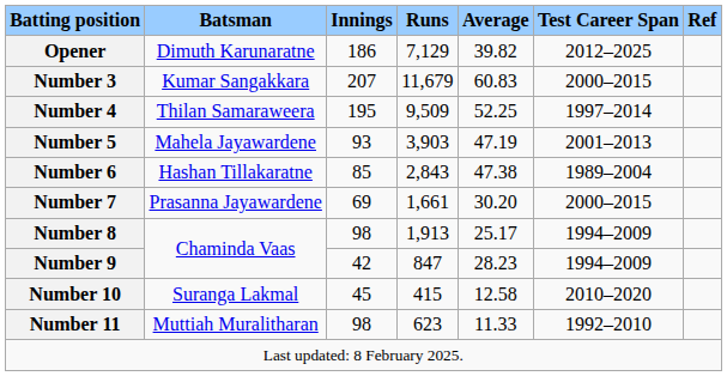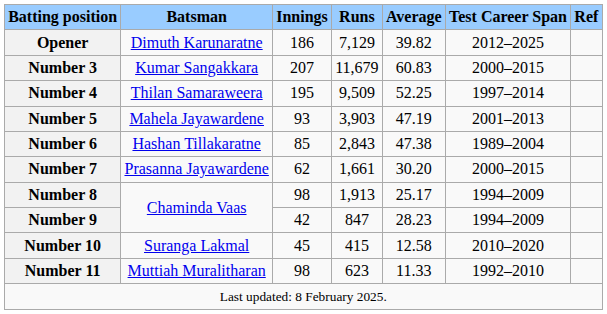 <table class="wikitable sortable" style=text-align:center;>
 <tr>
 <th scope="col" style="background:#9cf;">Batting position</th>
 <th scope="col" style="background:#9cf;">Batsman</th>
 <th scope="col" style="background:#9cf;">Innings</th>
 <th scope="col" style="background:#9cf;">Runs</th>
 <th scope="col" style="background:#9cf;">Average</th>
 <th scope="col" style="background:#9cf;">Test Career Span</th>
 <th scope="col" style="background:#9cf;">Ref</th>
 </tr>
 <tr>
 <th scope="row">Opener</th>
 <td><a href='#'>Dimuth Karunaratne</a></td>
 <td>186</td>
 <td>7,129</td>
 <td>39.82</td>
 <td>2012–2025</td>
 <td></td>
 </tr>
 <tr>
 <th scope="row">Number 3</th>
 <td><a href='#'>Kumar Sangakkara</a></td>
 <td>207</td>
 <td>11,679</td>
 <td>60.83</td>
 <td>2000–2015</td>
 <td></td>
 </tr>
 <tr>
 <th scope="row">Number 4</th>
 <td><a href='#'>Thilan Samaraweera</a></td>
 <td>195</td>
 <td>9,509</td>
 <td>52.25</td>
 <td>1997–2014</td>
 <td></td>
 </tr>
 <tr>
 <th scope="row">Number 5</th>
 <td><a href='#'>Mahela Jayawardene</a></td>
 <td>93</td>
 <td>3,903</td>
 <td>47.19</td>
 <td>2001–2013</td>
 <td></td>
 </tr>
 <tr>
 <th scope="row">Number 6</th>
 <td><a href='#'>Hashan Tillakaratne</a></td>
 <td>85</td>
 <td>2,843</td>
 <td>47.38</td>
 <td>1989–2004</td>
 <td></td>
 </tr>
 <tr>
 <th scope="row">Number 7</th>
 <td><a href='#'>Prasanna Jayawardene</a></td>
-<td>69</td>
+<td>62</td>
 <td>1,661</td>
 <td>30.20</td>
 <td>2000–2015</td>
 <td></td>
 </tr>
 <tr>
 <th scope="row">Number 8</th>
 <td rowspan="2"><a href='#'>Chaminda Vaas</a></td>
 <td>98</td>
 <td>1,913</td>
 <td>25.17</td>
 <td>1994–2009</td>
 <td></td>
 </tr>
 <tr>
 <th scope="row">Number 9</th>
 <td>42</td>
 <td>847</td>
 <td>28.23</td>
 <td>1994–2009</td>
 <td></td>
 </tr>
 <tr>
 <th scope="row">Number 10</th>
 <td><a href='#'>Suranga Lakmal</a></td>
 <td>45</td>
 <td>415</td>
 <td>12.58</td>
 <td>2010–2020</td>
 <td></td>
 </tr>
 <tr>
 <th scope="row">Number 11</th>
 <td><a href='#'>Muttiah Muralitharan</a></td>
 <td>98</td>
 <td>623</td>
 <td>11.33</td>
 <td>1992–2010</td>
 <td></td>
 </tr>
 <tr>
 <td colspan=7><small>Last updated: 8 February 2025.</small></td>
 </tr>
 </table>
